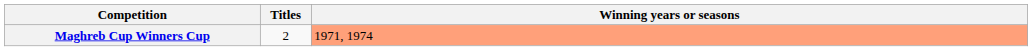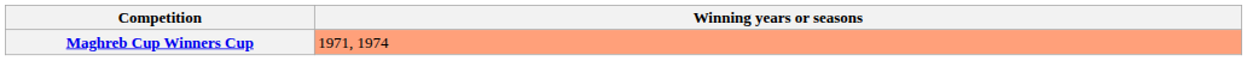 <table class="wikitable sortable plainrowheaders" style="width:100%;">
 <tr>
 <th scope="col" style="width:25%;">Competition</th>
-<th scope="col" style="width:5%;">Titles</th>
 <th scope="col">Winning years or seasons</th>
 </tr>
 <tr>
 <th scope="row"><a href='#'>Maghreb Cup Winners Cup</a></th>
-<td style="text-align:center;">2</td>
 <td style="background: lightsalmon;">1971, 1974</td>
 </tr>
 </table>
